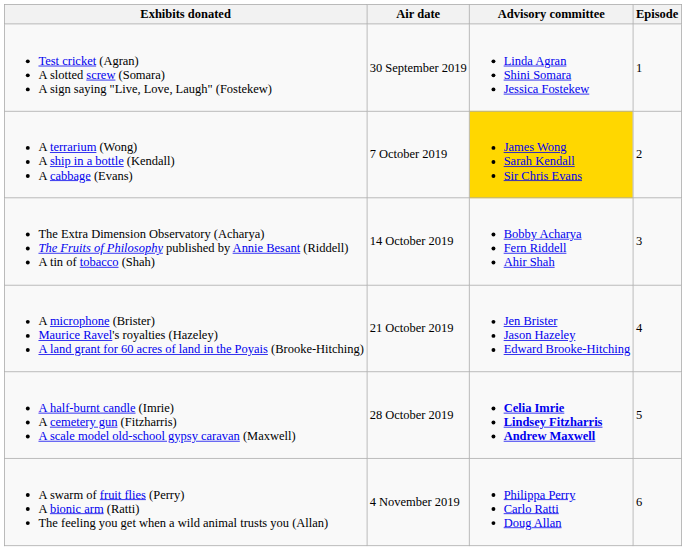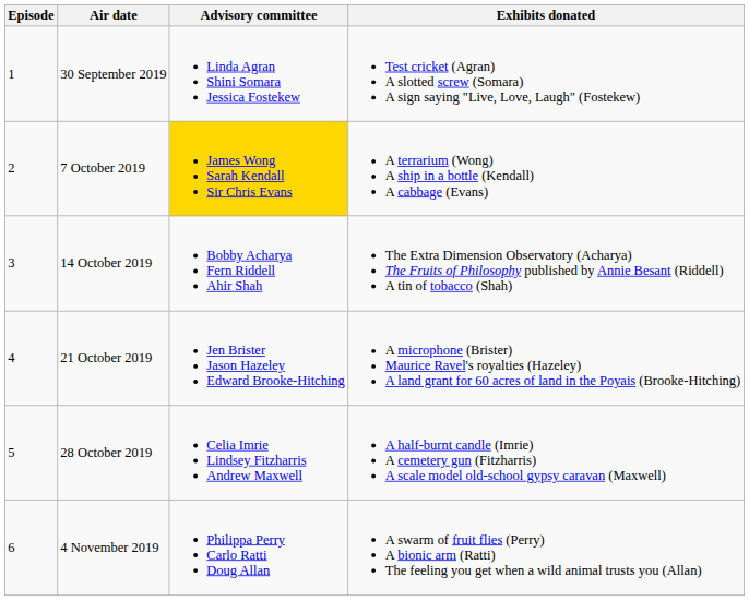 <table class="wikitable">
 <tr>
-<th>Exhibits donated</th>
+<th>Episode</th>
 <th>Air date</th>
 <th>Advisory committee</th>
-<th>Episode</th>
+<th>Exhibits donated</th>
 </tr>
 <tr>
-<td><br><ul><li><a href='#'>Test cricket</a> (Agran)</li><li>A slotted <a href='#'>screw</a> (Somara)</li><li>A sign saying "Live, Love, Laugh" (Fostekew)</li></ul></td>
+<td>1</td>
 <td>30 September 2019</td>
 <td><br><ul><li><a href='#'>Linda Agran</a></li><li><a href='#'>Shini Somara</a></li><li><a href='#'>Jessica Fostekew</a></li></ul></td>
-<td>1</td>
+<td><br><ul><li><a href='#'>Test cricket</a> (Agran)</li><li>A slotted <a href='#'>screw</a> (Somara)</li><li>A sign saying "Live, Love, Laugh" (Fostekew)</li></ul></td>
 </tr>
 <tr>
-<td><br><ul><li>A <a href='#'>terrarium</a> (Wong)</li><li>A <a href='#'>ship in a bottle</a> (Kendall)</li><li>A <a href='#'>cabbage</a> (Evans)</li></ul></td>
+<td>2</td>
 <td>7 October 2019</td>
 <td style="background: gold;"><br><ul><li><a href='#'>James Wong</a></li><li><a href='#'>Sarah Kendall</a></li><li><a href='#'>Sir Chris Evans</a></li></ul></td>
-<td>2</td>
+<td><br><ul><li>A <a href='#'>terrarium</a> (Wong)</li><li>A <a href='#'>ship in a bottle</a> (Kendall)</li><li>A <a href='#'>cabbage</a> (Evans)</li></ul></td>
 </tr>
 <tr>
-<td><br><ul><li>The Extra Dimension Observatory (Acharya)</li><li><em><a href='#'>The Fruits of Philosophy</a></em> published by <a href='#'>Annie Besant</a> (Riddell)</li><li>A tin of <a href='#'>tobacco</a> (Shah)</li></ul></td>
+<td>3</td>
 <td>14 October 2019</td>
 <td><br><ul><li><a href='#'>Bobby Acharya</a></li><li><a href='#'>Fern Riddell</a></li><li><a href='#'>Ahir Shah</a></li></ul></td>
-<td>3</td>
+<td><br><ul><li>The Extra Dimension Observatory (Acharya)</li><li><em><a href='#'>The Fruits of Philosophy</a></em> published by <a href='#'>Annie Besant</a> (Riddell)</li><li>A tin of <a href='#'>tobacco</a> (Shah)</li></ul></td>
 </tr>
 <tr>
-<td><br><ul><li>A <a href='#'>microphone</a> (Brister)</li><li><a href='#'>Maurice Ravel</a>'s royalties (Hazeley)</li><li><a href='#'>A land grant for 60 acres of land in the Poyais</a> (Brooke-Hitching)</li></ul></td>
+<td>4</td>
 <td>21 October 2019</td>
 <td><br><ul><li><a href='#'>Jen Brister</a></li><li><a href='#'>Jason Hazeley</a></li><li><a href='#'>Edward Brooke-Hitching</a></li></ul></td>
-<td>4</td>
+<td><br><ul><li>A <a href='#'>microphone</a> (Brister)</li><li><a href='#'>Maurice Ravel</a>'s royalties (Hazeley)</li><li><a href='#'>A land grant for 60 acres of land in the Poyais</a> (Brooke-Hitching)</li></ul></td>
 </tr>
 <tr>
+<td>5</td>
+<td>28 October 2019</td>
+<td><br><ul><li><a href='#'>Celia Imrie</a></li><li><a href='#'>Lindsey Fitzharris</a></li><li><a href='#'>Andrew Maxwell</a></li></ul></td>
 <td><br><ul><li><a href='#'>A half-burnt candle</a> (Imrie)</li><li>A <a href='#'>cemetery gun</a> (Fitzharris)</li><li><a href='#'>A scale model old-school gypsy caravan</a> (Maxwell)</li></ul></td>
-<td>28 October 2019</td>
-<td><strong><br><ul><li><a href='#'>Celia Imrie</a></li><li><a href='#'>Lindsey Fitzharris</a></li><li><a href='#'>Andrew Maxwell</a></li></ul></strong></td>
-<td>5</td>
 </tr>
 <tr>
-<td><br><ul><li>A swarm of <a href='#'>fruit flies</a> (Perry)</li><li>A <a href='#'>bionic arm</a> (Ratti)</li><li>The feeling you get when a wild animal trusts you (Allan)</li></ul></td>
+<td>6</td>
 <td>4 November 2019</td>
 <td><br><ul><li><a href='#'>Philippa Perry</a></li><li><a href='#'>Carlo Ratti</a></li><li><a href='#'>Doug Allan</a></li></ul></td>
-<td>6</td>
+<td><br><ul><li>A swarm of <a href='#'>fruit flies</a> (Perry)</li><li>A <a href='#'>bionic arm</a> (Ratti)</li><li>The feeling you get when a wild animal trusts you (Allan)</li></ul></td>
 </tr>
 </table>
